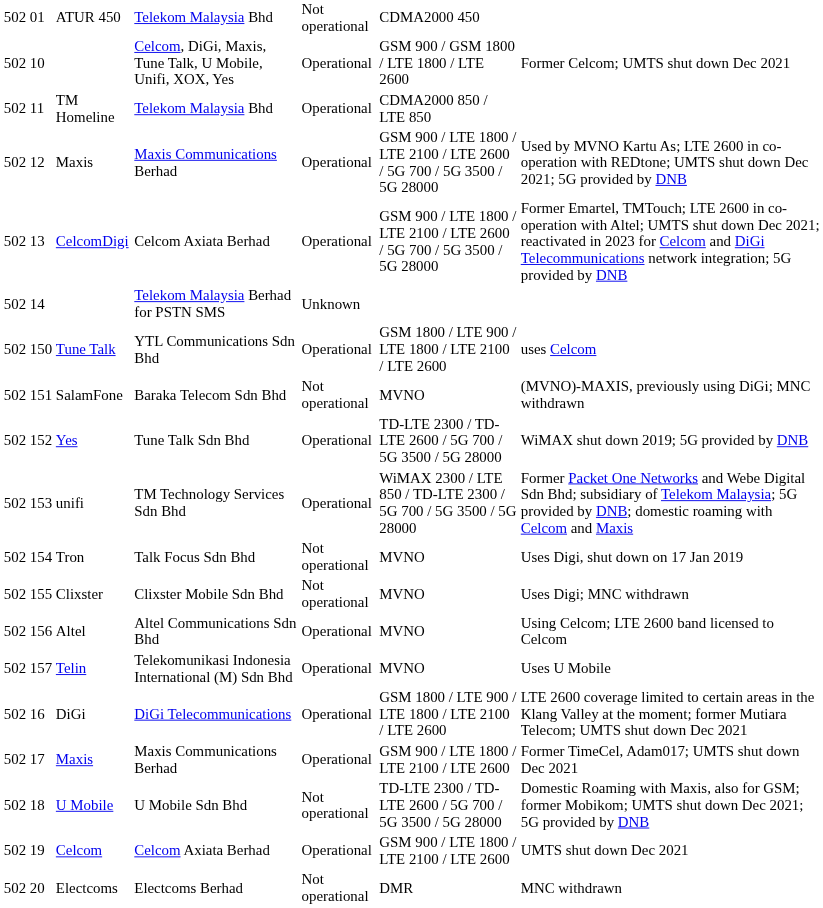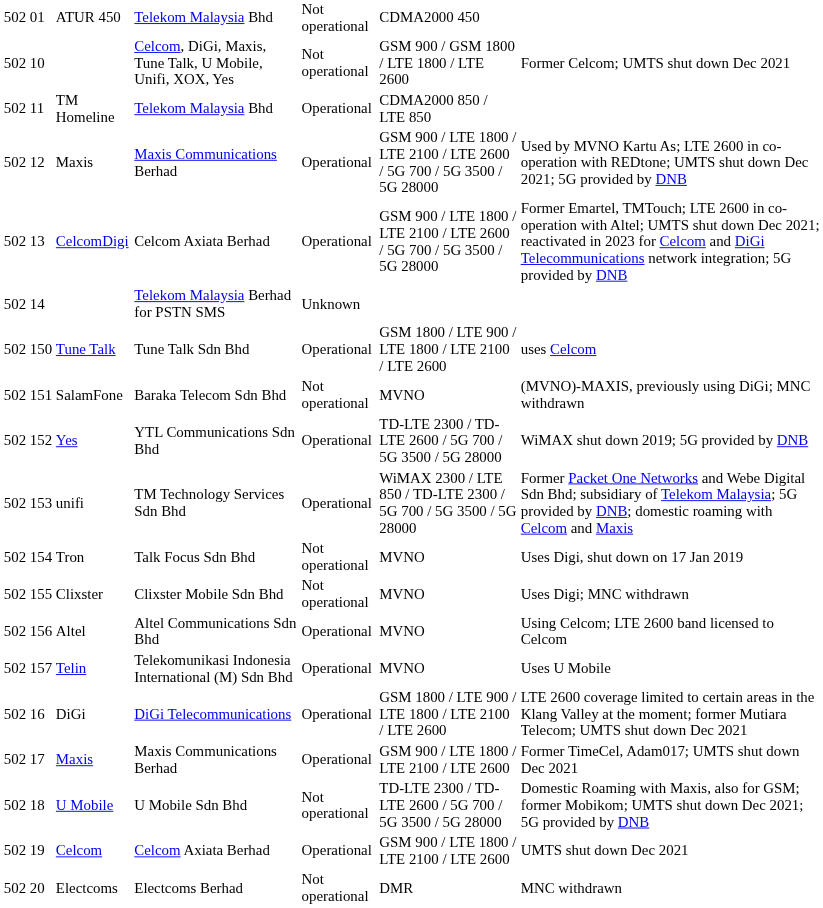 <table>
 <tr>
 <td>502</td>
 <td>01</td>
 <td>ATUR 450</td>
 <td><a href='#'>Telekom Malaysia</a> Bhd</td>
 <td>Not operational</td>
 <td>CDMA2000 450</td>
 <td></td>
 </tr>
 <tr>
 <td>502</td>
 <td>10</td>
 <td></td>
 <td><a href='#'>Celcom</a>, DiGi, Maxis, Tune Talk, U Mobile, Unifi, XOX, Yes</td>
-<td>Operational</td>
+<td>Not operational</td>
 <td>GSM 900 / GSM 1800 / LTE 1800 / LTE 2600</td>
 <td> Former Celcom; UMTS shut down Dec 2021</td>
 </tr>
 <tr>
 <td>502</td>
 <td>11</td>
 <td>TM Homeline</td>
 <td><a href='#'>Telekom Malaysia</a> Bhd</td>
 <td>Operational</td>
 <td>CDMA2000 850 / LTE 850</td>
 <td></td>
 </tr>
 <tr>
 <td>502</td>
 <td>12</td>
 <td>Maxis</td>
 <td><a href='#'>Maxis Communications</a> Berhad</td>
 <td>Operational</td>
 <td>GSM 900 / LTE 1800 / LTE 2100 / LTE 2600 / 5G 700 / 5G 3500 / 5G 28000</td>
 <td>Used by MVNO Kartu As; LTE 2600 in co-operation with REDtone; UMTS shut down Dec 2021; 5G provided by <a href='#'>DNB</a></td>
 </tr>
 <tr>
 <td>502</td>
 <td>13</td>
 <td><a href='#'>CelcomDigi</a></td>
 <td>Celcom Axiata Berhad</td>
 <td>Operational</td>
 <td>GSM 900 / LTE 1800 / LTE 2100 / LTE 2600 / 5G 700 / 5G 3500 / 5G 28000</td>
 <td>Former Emartel, TMTouch; LTE 2600 in co-operation with Altel; UMTS shut down Dec 2021; reactivated in 2023 for <a href='#'>Celcom</a> and <a href='#'>DiGi Telecommunications</a> network integration; 5G provided by <a href='#'>DNB</a></td>
 </tr>
 <tr>
 <td>502</td>
 <td>14</td>
 <td></td>
 <td><a href='#'>Telekom Malaysia</a> Berhad for PSTN SMS</td>
 <td>Unknown</td>
 <td></td>
 <td></td>
 </tr>
 <tr>
 <td>502</td>
 <td>150</td>
 <td><a href='#'>Tune Talk</a></td>
-<td>YTL Communications Sdn Bhd</td>
+<td>Tune Talk Sdn Bhd</td>
 <td>Operational</td>
 <td>GSM 1800 / LTE 900 / LTE 1800 / LTE 2100 / LTE 2600</td>
 <td>uses <a href='#'>Celcom</a></td>
 </tr>
 <tr>
 <td>502</td>
 <td>151</td>
 <td>SalamFone</td>
 <td>Baraka Telecom Sdn Bhd</td>
 <td>Not operational</td>
 <td>MVNO</td>
 <td> (MVNO)-MAXIS, previously using DiGi; MNC withdrawn</td>
 </tr>
 <tr>
 <td>502</td>
 <td>152</td>
 <td><a href='#'>Yes</a></td>
-<td>Tune Talk Sdn Bhd</td>
+<td>YTL Communications Sdn Bhd</td>
 <td>Operational</td>
 <td>TD-LTE 2300 / TD-LTE 2600 / 5G 700 / 5G 3500 / 5G 28000</td>
 <td> WiMAX shut down 2019; 5G provided by <a href='#'>DNB</a></td>
 </tr>
 <tr>
 <td>502</td>
 <td>153</td>
 <td>unifi</td>
 <td>TM Technology Services Sdn Bhd</td>
 <td>Operational</td>
 <td>WiMAX 2300 / LTE 850 / TD-LTE 2300 / 5G 700 / 5G 3500 / 5G 28000</td>
 <td>Former <a href='#'>Packet One Networks</a> and Webe Digital Sdn Bhd; subsidiary of <a href='#'>Telekom Malaysia</a>; 5G provided by <a href='#'>DNB</a>; domestic roaming with <a href='#'>Celcom</a> and <a href='#'>Maxis</a></td>
 </tr>
 <tr>
 <td>502</td>
 <td>154</td>
 <td>Tron</td>
 <td>Talk Focus Sdn Bhd</td>
 <td>Not operational</td>
 <td>MVNO</td>
 <td> Uses Digi, shut down on 17 Jan 2019</td>
 </tr>
 <tr>
 <td>502</td>
 <td>155</td>
 <td>Clixster</td>
 <td>Clixster Mobile Sdn Bhd</td>
 <td>Not operational</td>
 <td>MVNO</td>
 <td>Uses Digi; MNC withdrawn</td>
 </tr>
 <tr>
 <td>502</td>
 <td>156</td>
 <td>Altel</td>
 <td>Altel Communications Sdn Bhd</td>
 <td>Operational</td>
 <td>MVNO</td>
 <td>Using Celcom; LTE 2600 band licensed to Celcom</td>
 </tr>
 <tr>
 <td>502</td>
 <td>157</td>
 <td><a href='#'>Telin</a></td>
 <td>Telekomunikasi Indonesia International (M) Sdn Bhd</td>
 <td>Operational</td>
 <td>MVNO</td>
 <td> Uses U Mobile</td>
 </tr>
 <tr>
 <td>502</td>
 <td>16</td>
 <td>DiGi</td>
 <td><a href='#'>DiGi Telecommunications</a></td>
 <td>Operational</td>
 <td>GSM 1800 / LTE 900 / LTE 1800 / LTE 2100 / LTE 2600</td>
 <td>LTE 2600 coverage limited to certain areas in the Klang Valley at the moment; former Mutiara Telecom; UMTS shut down Dec 2021</td>
 </tr>
 <tr>
 <td>502</td>
 <td>17</td>
 <td><a href='#'>Maxis</a></td>
 <td>Maxis Communications Berhad</td>
 <td>Operational</td>
 <td>GSM 900 / LTE 1800 / LTE 2100 / LTE 2600</td>
 <td>Former TimeCel, Adam017; UMTS shut down Dec 2021</td>
 </tr>
 <tr>
 <td>502</td>
 <td>18</td>
 <td><a href='#'>U Mobile</a></td>
 <td>U Mobile Sdn Bhd</td>
 <td>Not operational</td>
 <td>TD-LTE 2300 / TD-LTE 2600 / 5G 700 / 5G 3500 / 5G 28000</td>
 <td>Domestic Roaming with Maxis, also for GSM; former Mobikom; UMTS shut down Dec 2021; 5G provided by <a href='#'>DNB</a></td>
 </tr>
 <tr>
 <td>502</td>
 <td>19</td>
 <td><a href='#'>Celcom</a></td>
 <td><a href='#'>Celcom</a> Axiata Berhad</td>
 <td>Operational</td>
 <td>GSM 900 / LTE 1800 / LTE 2100 / LTE 2600</td>
 <td> UMTS shut down Dec 2021</td>
 </tr>
 <tr>
 <td>502</td>
 <td>20</td>
 <td>Electcoms</td>
 <td>Electcoms Berhad</td>
 <td>Not operational</td>
 <td>DMR</td>
 <td>MNC withdrawn</td>
 </tr>
 </table>
